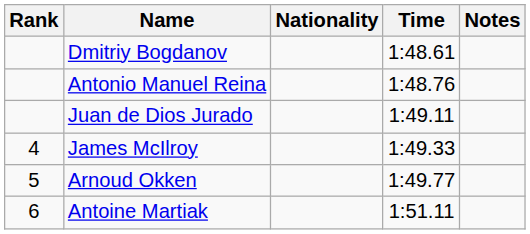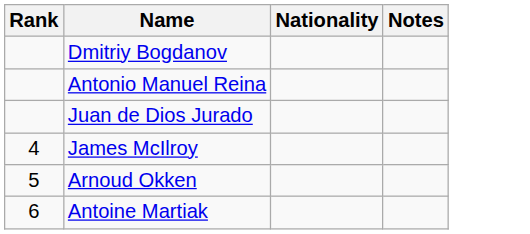 <table class="wikitable sortable" style="text-align:center">
 <tr>
 <th>Rank</th>
 <th>Name</th>
 <th>Nationality</th>
-<th>Time</th>
 <th>Notes</th>
 </tr>
 <tr>
 <td></td>
 <td align="left"><a href='#'>Dmitriy Bogdanov</a></td>
 <td align=left></td>
-<td>1:48.61</td>
 <td></td>
 </tr>
 <tr>
 <td></td>
 <td align="left"><a href='#'>Antonio Manuel Reina</a></td>
 <td align=left></td>
-<td>1:48.76</td>
 <td></td>
 </tr>
 <tr>
 <td></td>
 <td align="left"><a href='#'>Juan de Dios Jurado</a></td>
 <td align=left></td>
-<td>1:49.11</td>
 <td></td>
 </tr>
 <tr>
 <td>4</td>
 <td align="left"><a href='#'>James McIlroy</a></td>
 <td align=left></td>
-<td>1:49.33</td>
 <td></td>
 </tr>
 <tr>
 <td>5</td>
 <td align="left"><a href='#'>Arnoud Okken</a></td>
 <td align=left></td>
-<td>1:49.77</td>
 <td></td>
 </tr>
 <tr>
 <td>6</td>
 <td align="left"><a href='#'>Antoine Martiak</a></td>
 <td align=left></td>
-<td>1:51.11</td>
 <td></td>
 </tr>
 </table>
